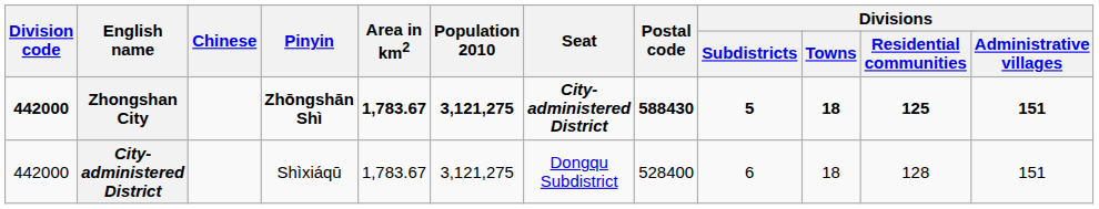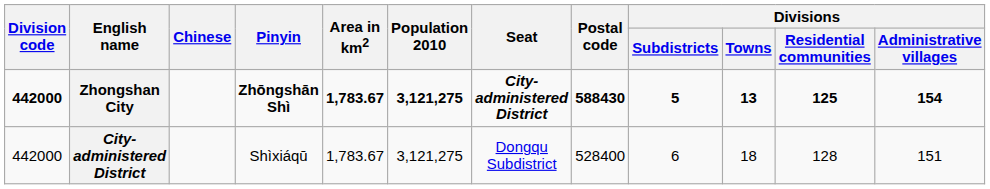 <table class="wikitable" style="margin:1em auto 1em auto; width:90%; font-size:smaller; text-align:center">
 <tr>
 <th scope="col" rowspan=2><a href='#'>Division code</a></th>
 <th scope="col" rowspan=2>English name</th>
 <th scope="col" rowspan=2><a href='#'>Chinese</a></th>
 <th scope="col" rowspan=2><a href='#'>Pinyin</a></th>
 <th scope="col" rowspan=2>Area in km<sup>2</sup></th>
 <th scope="col" rowspan=2>Population 2010</th>
 <th scope="col" rowspan=2>Seat</th>
 <th scope="col" rowspan=2>Postal code</th>
 <th scope="colgroup" colspan=4>Divisions</th>
 </tr>
 <tr>
 <th scope="col"><a href='#'>Subdistricts</a></th>
 <th scope="col"><a href='#'>Towns</a></th>
 <th scope="col"><a href='#'>Residential communities</a></th>
 <th scope="col"><a href='#'>Administrative villages</a></th>
 </tr>
 <tr style="font-weight: bold">
 <td>442000</td>
 <th>Zhongshan City</th>
 <td></td>
 <td>Zhōngshān Shì</td>
 <td>1,783.67</td>
 <td>3,121,275</td>
 <td><em>City-administered District</em></td>
 <td>588430</td>
 <td>5</td>
-<td>18</td>
+<td>13</td>
 <td>125</td>
-<td>151</td>
+<td>154</td>
 </tr>
 <tr>
 <td>442000</td>
 <th><em>City-administered District</em></th>
 <td></td>
 <td>Shìxiáqū</td>
 <td>1,783.67</td>
 <td>3,121,275</td>
 <td><a href='#'>Dongqu Subdistrict</a></td>
 <td>528400</td>
 <td>6</td>
 <td>18</td>
 <td>128</td>
 <td>151</td>
 </tr>
 </table>
